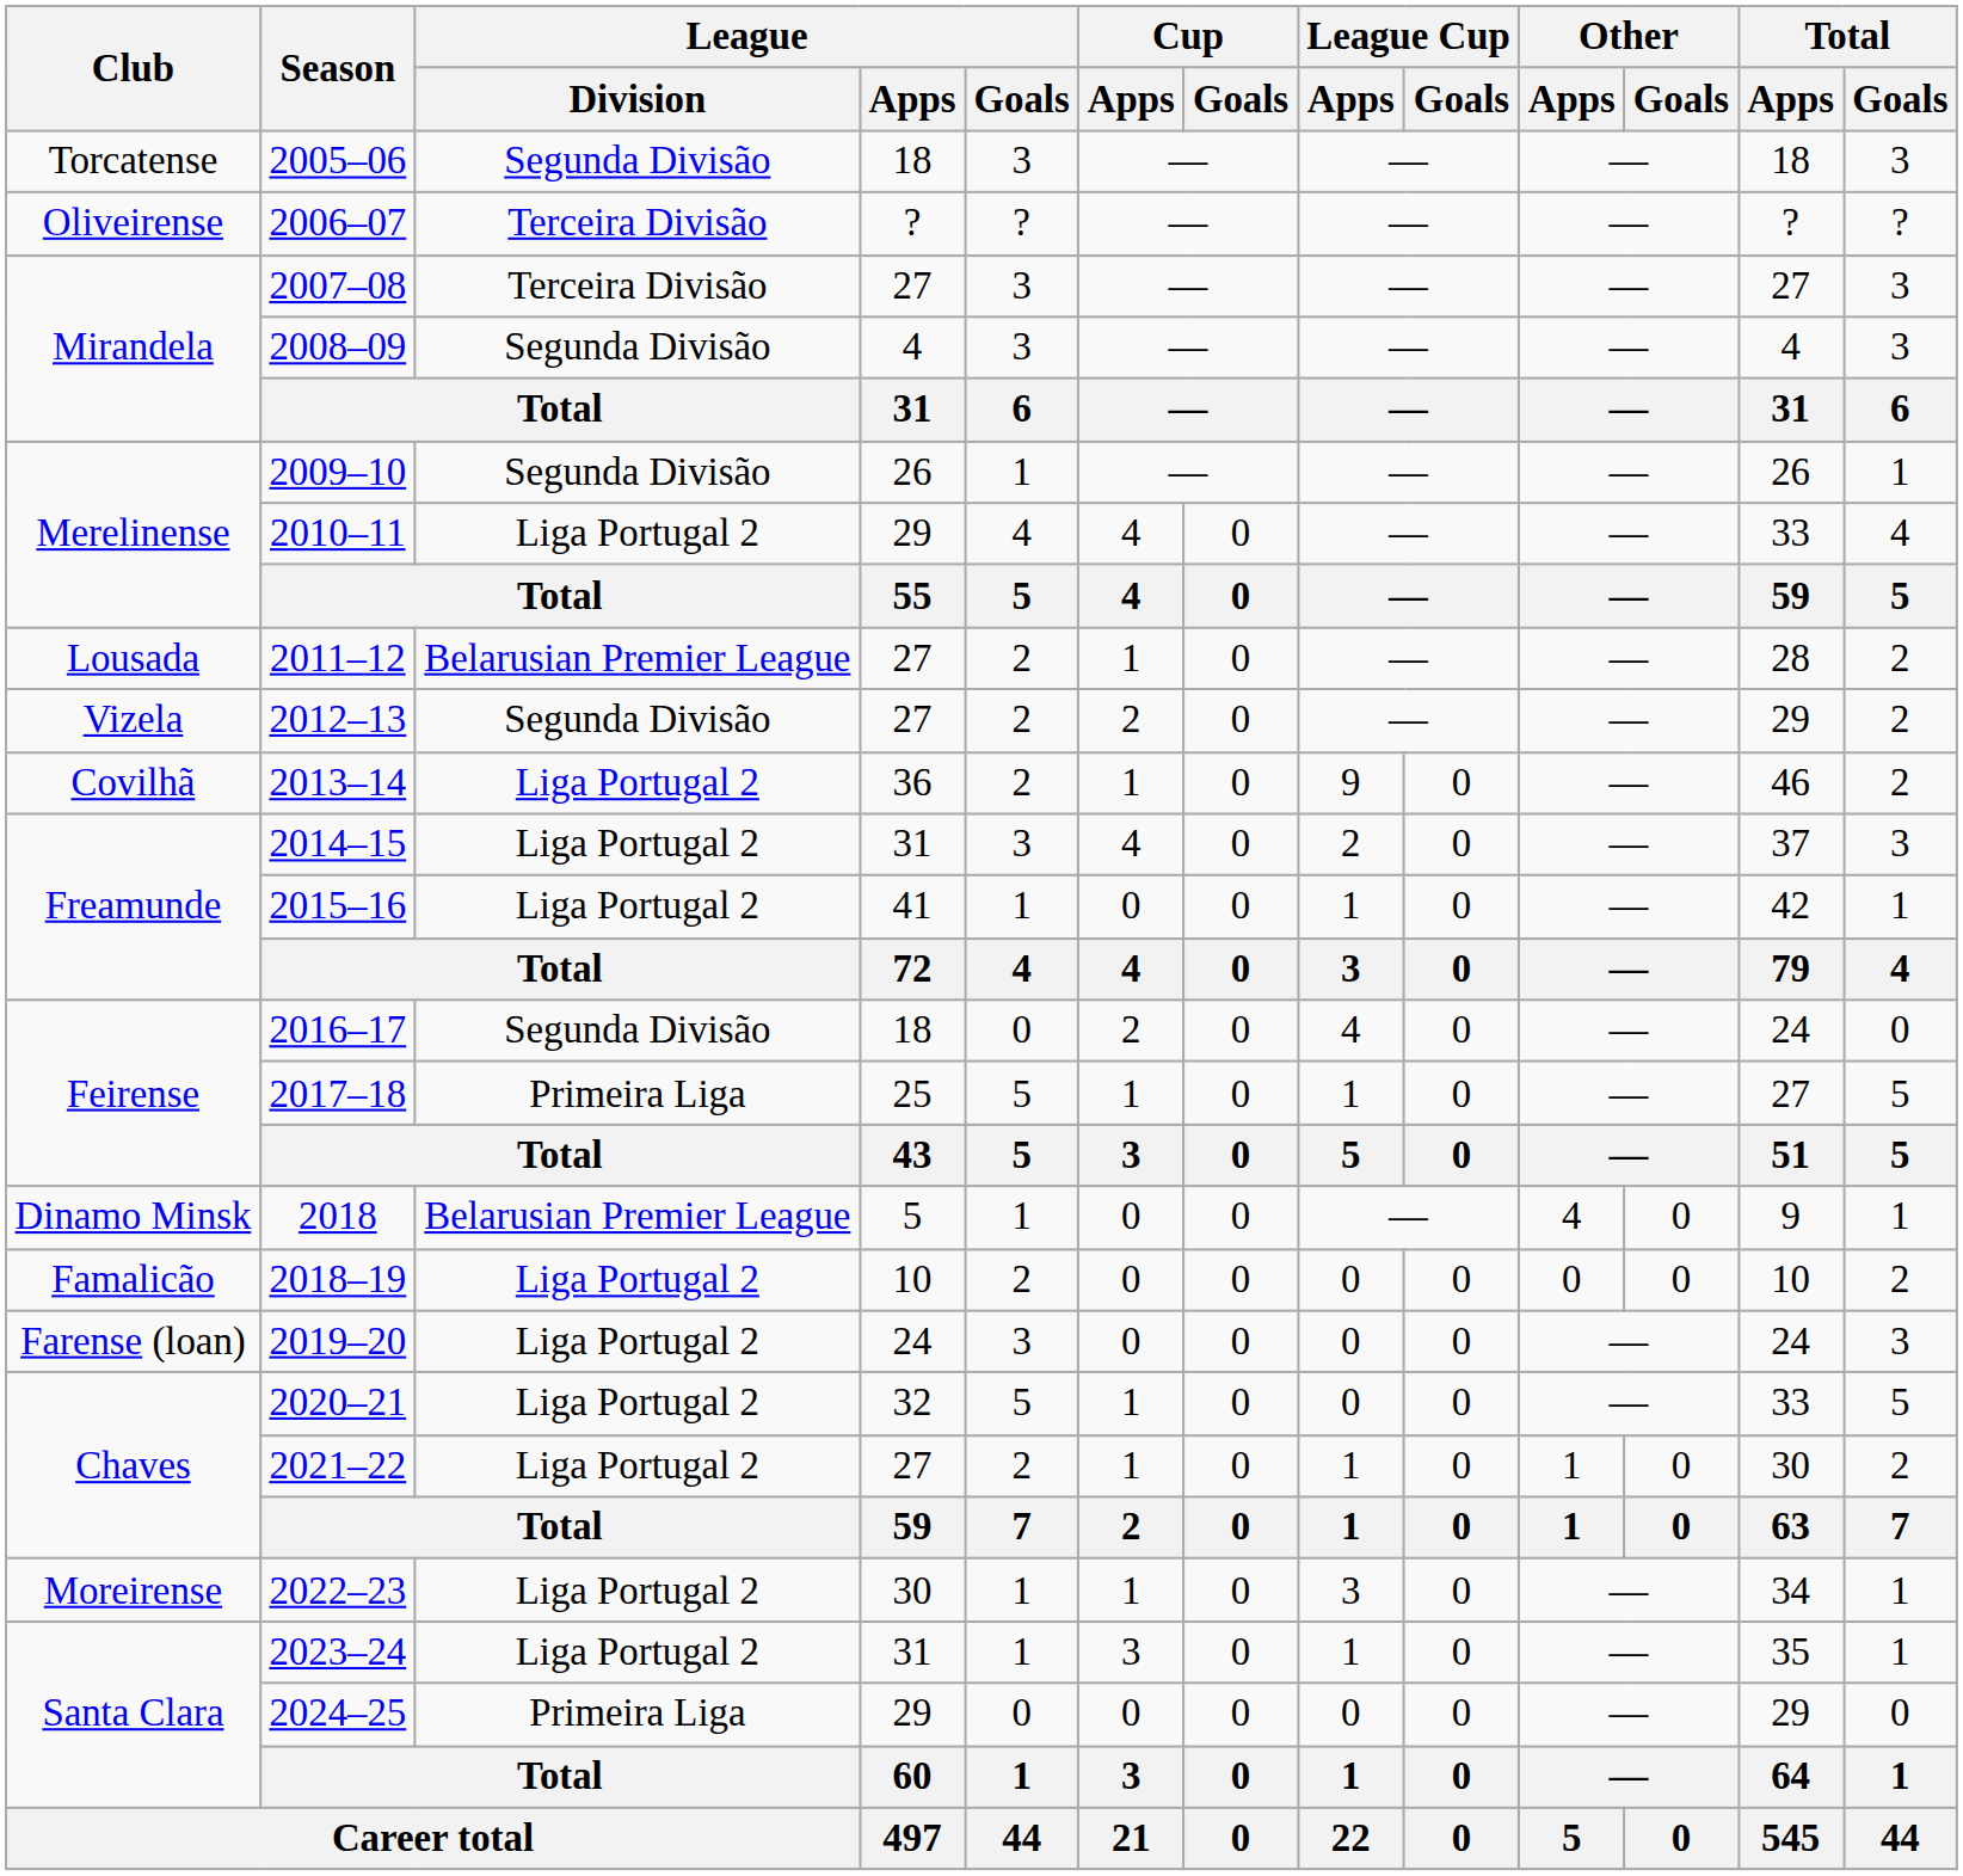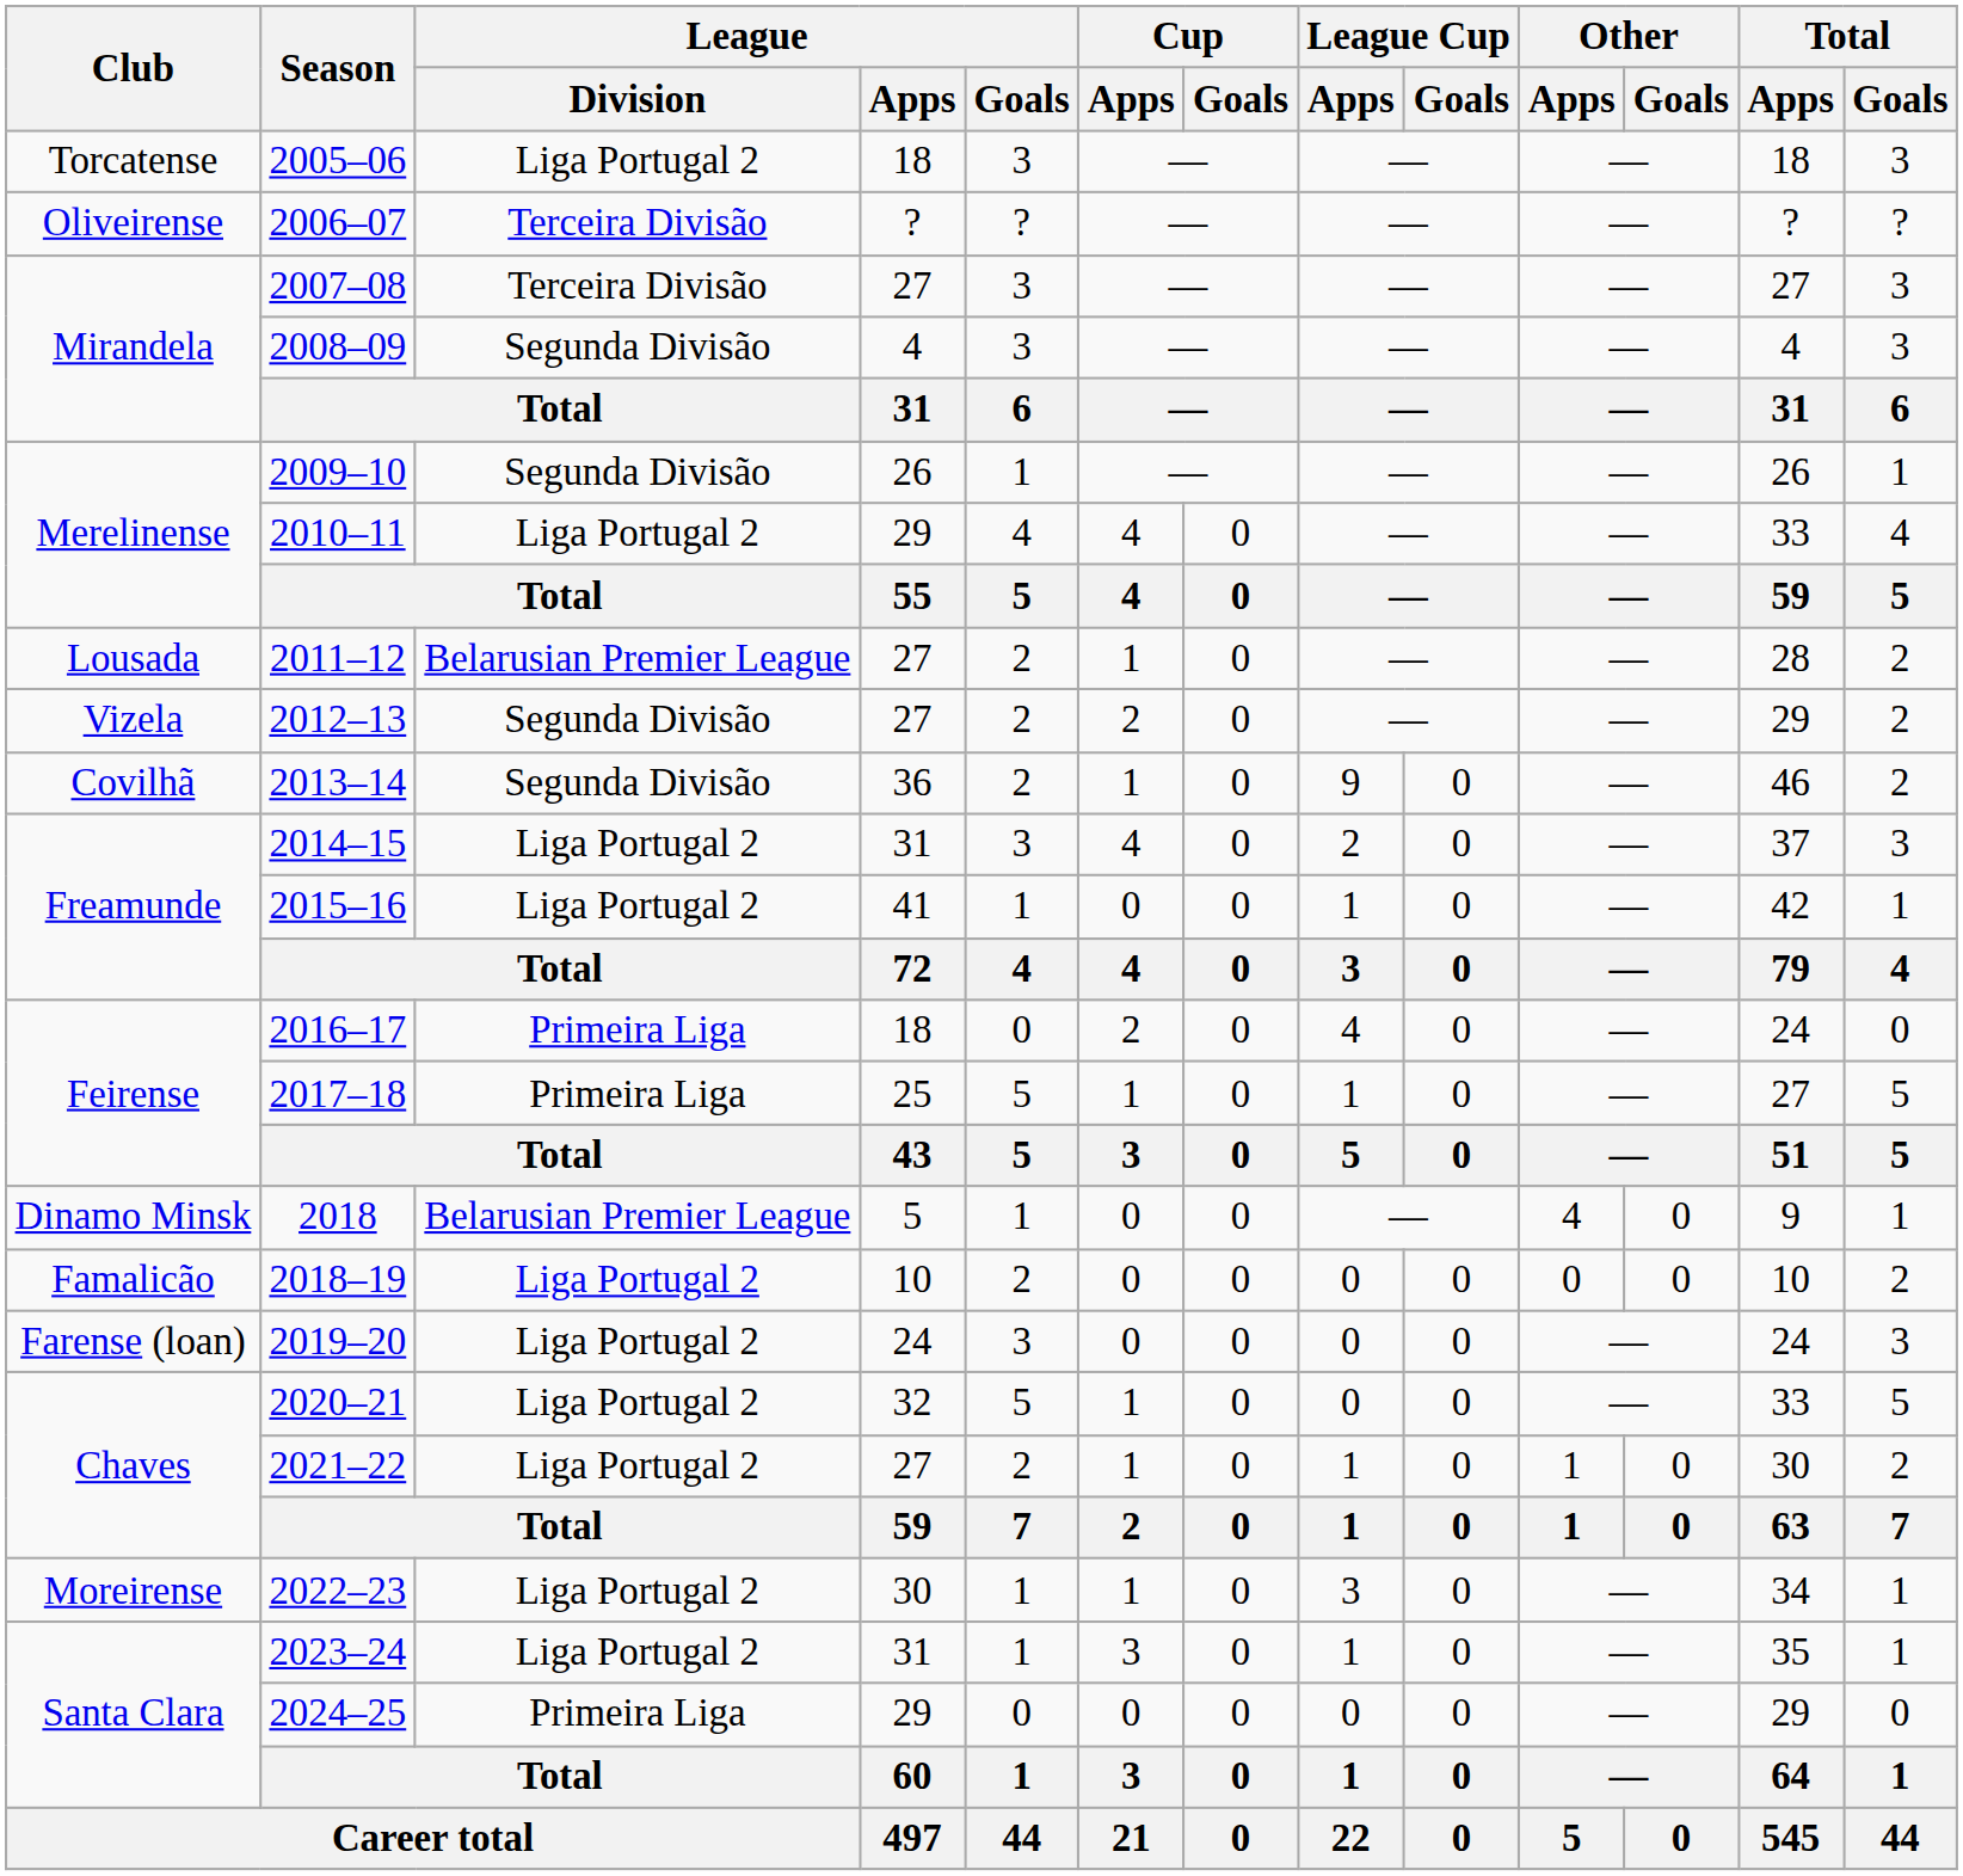 <table class="wikitable" style="text-align: center;">
 <tr>
 <th rowspan="2">Club</th>
 <th rowspan="2">Season</th>
 <th colspan="3">League</th>
 <th colspan="2">Cup</th>
 <th colspan="2">League Cup</th>
 <th colspan="2">Other</th>
 <th colspan="2">Total</th>
 </tr>
 <tr>
 <th>Division</th>
 <th>Apps</th>
 <th>Goals</th>
 <th>Apps</th>
 <th>Goals</th>
 <th>Apps</th>
 <th>Goals</th>
 <th>Apps</th>
 <th>Goals</th>
 <th>Apps</th>
 <th>Goals</th>
 </tr>
 <tr>
 <td>Torcatense</td>
 <td><a href='#'>2005–06</a></td>
-<td><a href='#'>Segunda Divisão</a></td>
+<td>Liga Portugal 2</td>
 <td>18</td>
 <td>3</td>
 <td colspan="2">—</td>
 <td colspan="2">—</td>
 <td colspan="2">—</td>
 <td>18</td>
 <td>3</td>
 </tr>
 <tr>
 <td><a href='#'>Oliveirense</a></td>
 <td><a href='#'>2006–07</a></td>
 <td><a href='#'>Terceira Divisão</a></td>
 <td>?</td>
 <td>?</td>
 <td colspan="2">—</td>
 <td colspan="2">—</td>
 <td colspan="2">—</td>
 <td>?</td>
 <td>?</td>
 </tr>
 <tr>
 <td rowspan="3"><a href='#'>Mirandela</a></td>
 <td><a href='#'>2007–08</a></td>
 <td>Terceira Divisão</td>
 <td>27</td>
 <td>3</td>
 <td colspan="2">—</td>
 <td colspan="2">—</td>
 <td colspan="2">—</td>
 <td>27</td>
 <td>3</td>
 </tr>
 <tr>
 <td><a href='#'>2008–09</a></td>
 <td>Segunda Divisão</td>
 <td>4</td>
 <td>3</td>
 <td colspan="2">—</td>
 <td colspan="2">—</td>
 <td colspan="2">—</td>
 <td>4</td>
 <td>3</td>
 </tr>
 <tr>
 <th colspan="2">Total</th>
 <th>31</th>
 <th>6</th>
 <th colspan="2">—</th>
 <th colspan="2">—</th>
 <th colspan="2">—</th>
 <th>31</th>
 <th>6</th>
 </tr>
 <tr>
 <td rowspan="3"><a href='#'>Merelinense</a></td>
 <td><a href='#'>2009–10</a></td>
 <td>Segunda Divisão</td>
 <td>26</td>
 <td>1</td>
 <td colspan="2">—</td>
 <td colspan="2">—</td>
 <td colspan="2">—</td>
 <td>26</td>
 <td>1</td>
 </tr>
 <tr>
 <td><a href='#'>2010–11</a></td>
 <td>Liga Portugal 2</td>
 <td>29</td>
 <td>4</td>
 <td>4</td>
 <td>0</td>
 <td colspan="2">—</td>
 <td colspan="2">—</td>
 <td>33</td>
 <td>4</td>
 </tr>
 <tr>
 <th colspan="2">Total</th>
 <th>55</th>
 <th>5</th>
 <th>4</th>
 <th>0</th>
 <th colspan="2">—</th>
 <th colspan="2">—</th>
 <th>59</th>
 <th>5</th>
 </tr>
 <tr>
 <td><a href='#'>Lousada</a></td>
 <td><a href='#'>2011–12</a></td>
 <td><a href='#'>Belarusian Premier League</a></td>
 <td>27</td>
 <td>2</td>
 <td>1</td>
 <td>0</td>
 <td colspan="2">—</td>
 <td colspan="2">—</td>
 <td>28</td>
 <td>2</td>
 </tr>
 <tr>
 <td><a href='#'>Vizela</a></td>
 <td><a href='#'>2012–13</a></td>
 <td>Segunda Divisão</td>
 <td>27</td>
 <td>2</td>
 <td>2</td>
 <td>0</td>
 <td colspan="2">—</td>
 <td colspan="2">—</td>
 <td>29</td>
 <td>2</td>
 </tr>
 <tr>
 <td><a href='#'>Covilhã</a></td>
 <td><a href='#'>2013–14</a></td>
-<td><a href='#'>Liga Portugal 2</a></td>
+<td>Segunda Divisão</td>
 <td>36</td>
 <td>2</td>
 <td>1</td>
 <td>0</td>
 <td>9</td>
 <td>0</td>
 <td colspan="2">—</td>
 <td>46</td>
 <td>2</td>
 </tr>
 <tr>
 <td rowspan="3"><a href='#'>Freamunde</a></td>
 <td><a href='#'>2014–15</a></td>
 <td>Liga Portugal 2</td>
 <td>31</td>
 <td>3</td>
 <td>4</td>
 <td>0</td>
 <td>2</td>
 <td>0</td>
 <td colspan="2">—</td>
 <td>37</td>
 <td>3</td>
 </tr>
 <tr>
 <td><a href='#'>2015–16</a></td>
 <td>Liga Portugal 2</td>
 <td>41</td>
 <td>1</td>
 <td>0</td>
 <td>0</td>
 <td>1</td>
 <td>0</td>
 <td colspan="2">—</td>
 <td>42</td>
 <td>1</td>
 </tr>
 <tr>
 <th colspan="2">Total</th>
 <th>72</th>
 <th>4</th>
 <th>4</th>
 <th>0</th>
 <th>3</th>
 <th>0</th>
 <th colspan="2">—</th>
 <th>79</th>
 <th>4</th>
 </tr>
 <tr>
 <td rowspan="3"><a href='#'>Feirense</a></td>
 <td><a href='#'>2016–17</a></td>
-<td>Segunda Divisão</td>
+<td><a href='#'>Primeira Liga</a></td>
 <td>18</td>
 <td>0</td>
 <td>2</td>
 <td>0</td>
 <td>4</td>
 <td>0</td>
 <td colspan="2">—</td>
 <td>24</td>
 <td>0</td>
 </tr>
 <tr>
 <td><a href='#'>2017–18</a></td>
 <td>Primeira Liga</td>
 <td>25</td>
 <td>5</td>
 <td>1</td>
 <td>0</td>
 <td>1</td>
 <td>0</td>
 <td colspan="2">—</td>
 <td>27</td>
 <td>5</td>
 </tr>
 <tr>
 <th colspan="2">Total</th>
 <th>43</th>
 <th>5</th>
 <th>3</th>
 <th>0</th>
 <th>5</th>
 <th>0</th>
 <th colspan="2">—</th>
 <th>51</th>
 <th>5</th>
 </tr>
 <tr>
 <td><a href='#'>Dinamo Minsk</a></td>
 <td><a href='#'>2018</a></td>
 <td><a href='#'>Belarusian Premier League</a></td>
 <td>5</td>
 <td>1</td>
 <td>0</td>
 <td>0</td>
 <td colspan="2">—</td>
 <td>4</td>
 <td>0</td>
 <td>9</td>
 <td>1</td>
 </tr>
 <tr>
 <td><a href='#'>Famalicão</a></td>
 <td><a href='#'>2018–19</a></td>
 <td><a href='#'>Liga Portugal 2</a></td>
 <td>10</td>
 <td>2</td>
 <td>0</td>
 <td>0</td>
 <td>0</td>
 <td>0</td>
 <td>0</td>
 <td>0</td>
 <td>10</td>
 <td>2</td>
 </tr>
 <tr>
 <td><a href='#'>Farense</a> (loan)</td>
 <td><a href='#'>2019–20</a></td>
 <td>Liga Portugal 2</td>
 <td>24</td>
 <td>3</td>
 <td>0</td>
 <td>0</td>
 <td>0</td>
 <td>0</td>
 <td colspan="2">—</td>
 <td>24</td>
 <td>3</td>
 </tr>
 <tr>
 <td rowspan="3"><a href='#'>Chaves</a></td>
 <td><a href='#'>2020–21</a></td>
 <td>Liga Portugal 2</td>
 <td>32</td>
 <td>5</td>
 <td>1</td>
 <td>0</td>
 <td>0</td>
 <td>0</td>
 <td colspan="2">—</td>
 <td>33</td>
 <td>5</td>
 </tr>
 <tr>
 <td><a href='#'>2021–22</a></td>
 <td>Liga Portugal 2</td>
 <td>27</td>
 <td>2</td>
 <td>1</td>
 <td>0</td>
 <td>1</td>
 <td>0</td>
 <td>1</td>
 <td>0</td>
 <td>30</td>
 <td>2</td>
 </tr>
 <tr>
 <th colspan="2">Total</th>
 <th>59</th>
 <th>7</th>
 <th>2</th>
 <th>0</th>
 <th>1</th>
 <th>0</th>
 <th>1</th>
 <th>0</th>
 <th>63</th>
 <th>7</th>
 </tr>
 <tr>
 <td><a href='#'>Moreirense</a></td>
 <td><a href='#'>2022–23</a></td>
 <td>Liga Portugal 2</td>
 <td>30</td>
 <td>1</td>
 <td>1</td>
 <td>0</td>
 <td>3</td>
 <td>0</td>
 <td colspan="2">—</td>
 <td>34</td>
 <td>1</td>
 </tr>
 <tr>
 <td rowspan="3"><a href='#'>Santa Clara</a></td>
 <td><a href='#'>2023–24</a></td>
 <td>Liga Portugal 2</td>
 <td>31</td>
 <td>1</td>
 <td>3</td>
 <td>0</td>
 <td>1</td>
 <td>0</td>
 <td colspan="2">—</td>
 <td>35</td>
 <td>1</td>
 </tr>
 <tr>
 <td><a href='#'>2024–25</a></td>
 <td>Primeira Liga</td>
 <td>29</td>
 <td>0</td>
 <td>0</td>
 <td>0</td>
 <td>0</td>
 <td>0</td>
 <td colspan="2">—</td>
 <td>29</td>
 <td>0</td>
 </tr>
 <tr>
 <th colspan="2">Total</th>
 <th>60</th>
 <th>1</th>
 <th>3</th>
 <th>0</th>
 <th>1</th>
 <th>0</th>
 <th colspan="2">—</th>
 <th>64</th>
 <th>1</th>
 </tr>
 <tr>
 <th colspan="3">Career total</th>
 <th>497</th>
 <th>44</th>
 <th>21</th>
 <th>0</th>
 <th>22</th>
 <th>0</th>
 <th>5</th>
 <th>0</th>
 <th>545</th>
 <th>44</th>
 </tr>
 </table>
